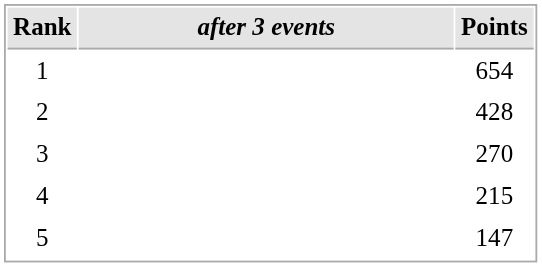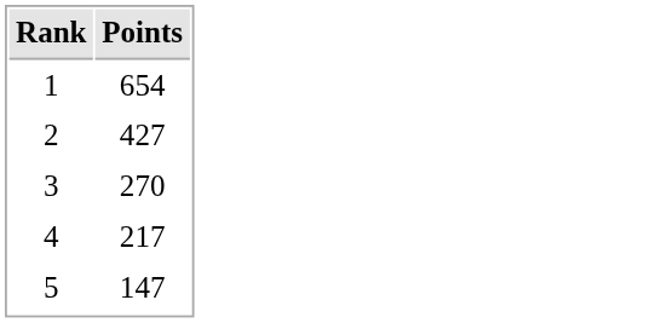 <table cellspacing="1" cellpadding="3" style="border:1px solid #aaa; font-size:86%;">
 <tr style="background:#e4e4e4;">
 <th style="border-bottom:1px solid #aaa; width:10px;">Rank</th>
-<th style="border-bottom:1px solid #aaa; width:200px;"><em>after 3 events</em></th>
 <th style="border-bottom:1px solid #aaa; width:20px;">Points</th>
 </tr>
 <tr>
 <td align=center>1</td>
-<td></td>
 <td align=center>654</td>
 </tr>
 <tr>
 <td align=center>2</td>
-<td></td>
-<td align=center>428</td>
+<td align=center>427</td>
 </tr>
 <tr>
 <td align=center>3</td>
-<td></td>
 <td align=center>270</td>
 </tr>
 <tr>
 <td align=center>4</td>
-<td></td>
-<td align=center>215</td>
+<td align=center>217</td>
 </tr>
 <tr>
 <td align=center>5</td>
-<td></td>
 <td align=center>147</td>
 </tr>
 </table>
